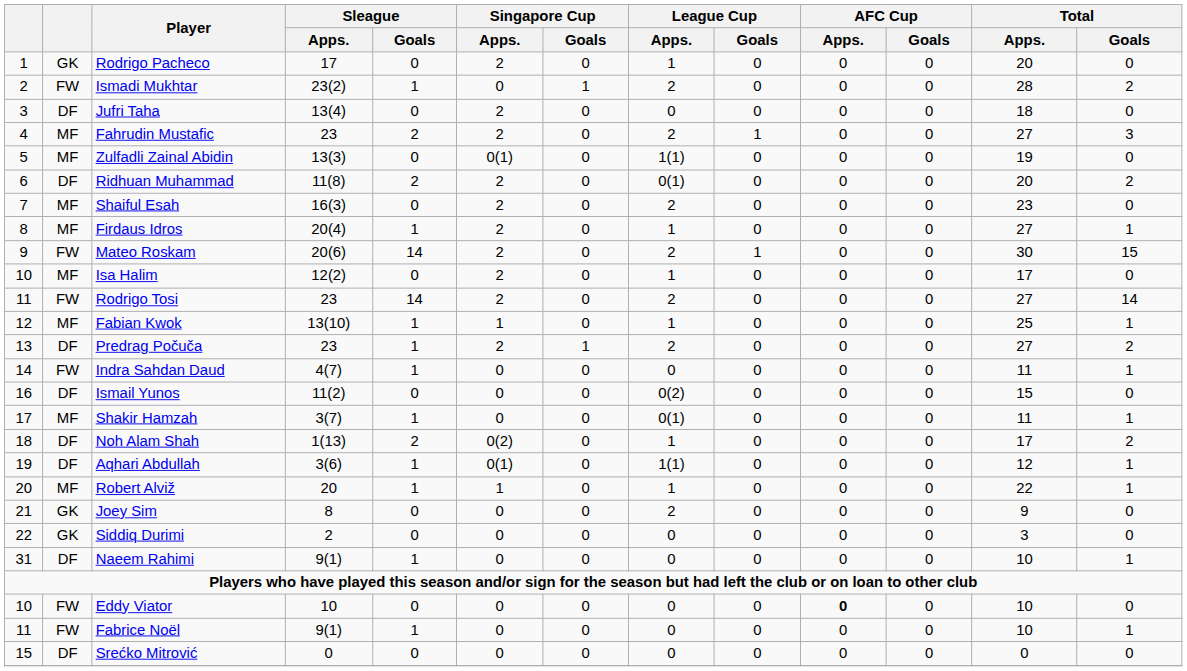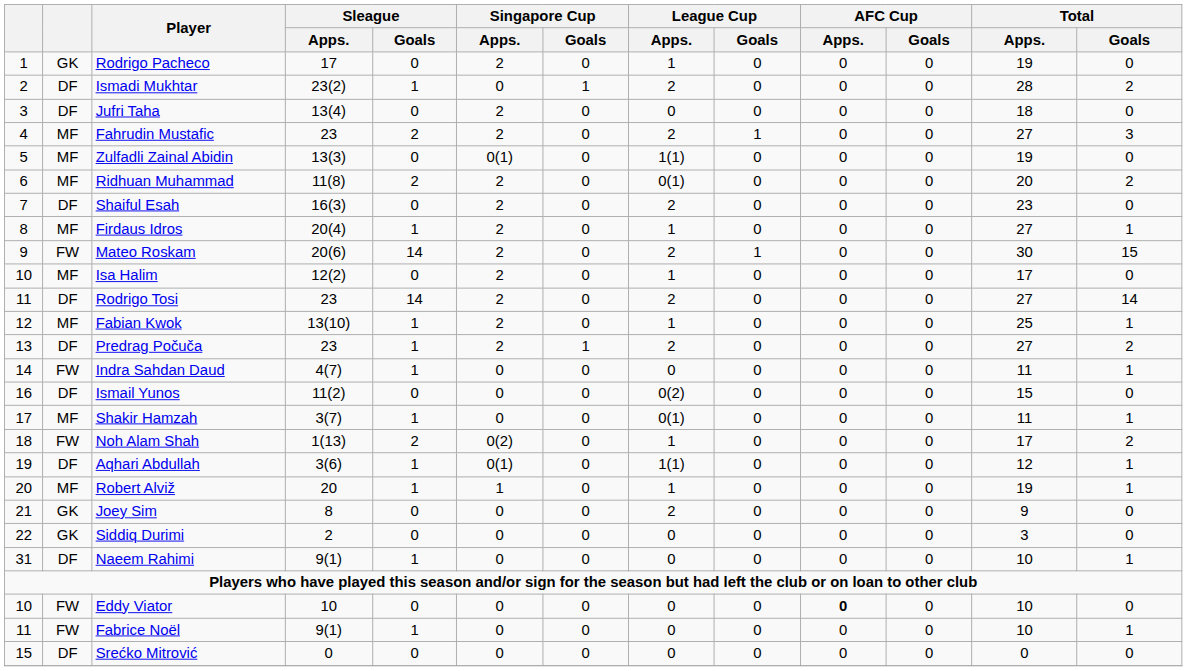 <table class="wikitable" style="text-align:center; font-size:100%; width:80%;">
 <tr>
 <th rowspan=2></th>
 <th rowspan=2></th>
 <th rowspan=2 width="200">Player</th>
 <th colspan=2 width="105">Sleague</th>
 <th colspan=2 width="105">Singapore Cup</th>
 <th colspan=2 width="105">League Cup</th>
 <th colspan=2 width="105">AFC Cup</th>
 <th colspan=2 width="130">Total</th>
 </tr>
 <tr>
 <th>Apps.</th>
 <th>Goals</th>
 <th>Apps.</th>
 <th>Goals</th>
 <th>Apps.</th>
 <th>Goals</th>
 <th>Apps.</th>
 <th>Goals</th>
 <th>Apps.</th>
 <th>Goals</th>
 </tr>
 <tr>
 <td>1</td>
 <td>GK</td>
 <td align="left"> <a href='#'>Rodrigo Pacheco</a></td>
 <td>17</td>
 <td>0</td>
 <td>2</td>
 <td>0</td>
 <td>1</td>
 <td>0</td>
 <td>0</td>
 <td>0</td>
-<td>20</td>
+<td>19</td>
 <td>0</td>
 </tr>
 <tr>
 <td>2</td>
-<td>FW</td>
+<td>DF</td>
 <td align="left"> <a href='#'>Ismadi Mukhtar</a></td>
 <td>23(2)</td>
 <td>1</td>
 <td>0</td>
 <td>1</td>
 <td>2</td>
 <td>0</td>
 <td>0</td>
 <td>0</td>
 <td>28</td>
 <td>2</td>
 </tr>
 <tr>
 <td>3</td>
 <td>DF</td>
 <td align="left"> <a href='#'>Jufri Taha</a></td>
 <td>13(4)</td>
 <td>0</td>
 <td>2</td>
 <td>0</td>
 <td>0</td>
 <td>0</td>
 <td>0</td>
 <td>0</td>
 <td>18</td>
 <td>0</td>
 </tr>
 <tr>
 <td>4</td>
 <td>MF</td>
 <td align="left"> <a href='#'>Fahrudin Mustafic</a></td>
 <td>23</td>
 <td>2</td>
 <td>2</td>
 <td>0</td>
 <td>2</td>
 <td>1</td>
 <td>0</td>
 <td>0</td>
 <td>27</td>
 <td>3</td>
 </tr>
 <tr>
 <td>5</td>
 <td>MF</td>
 <td align="left"> <a href='#'>Zulfadli Zainal Abidin</a></td>
 <td>13(3)</td>
 <td>0</td>
 <td>0(1)</td>
 <td>0</td>
 <td>1(1)</td>
 <td>0</td>
 <td>0</td>
 <td>0</td>
 <td>19</td>
 <td>0</td>
 </tr>
 <tr>
 <td>6</td>
-<td>DF</td>
+<td>MF</td>
 <td align="left"> <a href='#'>Ridhuan Muhammad</a></td>
 <td>11(8)</td>
 <td>2</td>
 <td>2</td>
 <td>0</td>
 <td>0(1)</td>
 <td>0</td>
 <td>0</td>
 <td>0</td>
 <td>20</td>
 <td>2</td>
 </tr>
 <tr>
 <td>7</td>
-<td>MF</td>
+<td>DF</td>
 <td align="left"> <a href='#'>Shaiful Esah</a></td>
 <td>16(3)</td>
 <td>0</td>
 <td>2</td>
 <td>0</td>
 <td>2</td>
 <td>0</td>
 <td>0</td>
 <td>0</td>
 <td>23</td>
 <td>0</td>
 </tr>
 <tr>
 <td>8</td>
 <td>MF</td>
 <td align="left"> <a href='#'>Firdaus Idros</a></td>
 <td>20(4)</td>
 <td>1</td>
 <td>2</td>
 <td>0</td>
 <td>1</td>
 <td>0</td>
 <td>0</td>
 <td>0</td>
 <td>27</td>
 <td>1</td>
 </tr>
 <tr>
 <td>9</td>
 <td>FW</td>
 <td align="left"> <a href='#'>Mateo Roskam</a></td>
 <td>20(6)</td>
 <td>14</td>
 <td>2</td>
 <td>0</td>
 <td>2</td>
 <td>1</td>
 <td>0</td>
 <td>0</td>
 <td>30</td>
 <td>15</td>
 </tr>
 <tr>
 <td>10</td>
 <td>MF</td>
 <td align="left"> <a href='#'>Isa Halim</a></td>
 <td>12(2)</td>
 <td>0</td>
 <td>2</td>
 <td>0</td>
 <td>1</td>
 <td>0</td>
 <td>0</td>
 <td>0</td>
 <td>17</td>
 <td>0</td>
 </tr>
 <tr>
 <td>11</td>
-<td>FW</td>
+<td>DF</td>
 <td align="left"> <a href='#'>Rodrigo Tosi</a></td>
 <td>23</td>
 <td>14</td>
 <td>2</td>
 <td>0</td>
 <td>2</td>
 <td>0</td>
 <td>0</td>
 <td>0</td>
 <td>27</td>
 <td>14</td>
 </tr>
 <tr>
 <td>12</td>
 <td>MF</td>
 <td align="left"> <a href='#'>Fabian Kwok</a></td>
 <td>13(10)</td>
 <td>1</td>
-<td>1</td>
+<td>2</td>
 <td>0</td>
 <td>1</td>
 <td>0</td>
 <td>0</td>
 <td>0</td>
 <td>25</td>
 <td>1</td>
 </tr>
 <tr>
 <td>13</td>
 <td>DF</td>
 <td align="left"> <a href='#'>Predrag Počuča</a></td>
 <td>23</td>
 <td>1</td>
 <td>2</td>
 <td>1</td>
 <td>2</td>
 <td>0</td>
 <td>0</td>
 <td>0</td>
 <td>27</td>
 <td>2</td>
 </tr>
 <tr>
 <td>14</td>
 <td>FW</td>
 <td align="left"> <a href='#'>Indra Sahdan Daud</a></td>
 <td>4(7)</td>
 <td>1</td>
 <td>0</td>
 <td>0</td>
 <td>0</td>
 <td>0</td>
 <td>0</td>
 <td>0</td>
 <td>11</td>
 <td>1</td>
 </tr>
 <tr>
 <td>16</td>
 <td>DF</td>
 <td align="left"> <a href='#'>Ismail Yunos</a></td>
 <td>11(2)</td>
 <td>0</td>
 <td>0</td>
 <td>0</td>
 <td>0(2)</td>
 <td>0</td>
 <td>0</td>
 <td>0</td>
 <td>15</td>
 <td>0</td>
 </tr>
 <tr>
 <td>17</td>
 <td>MF</td>
 <td align="left"> <a href='#'>Shakir Hamzah</a></td>
 <td>3(7)</td>
 <td>1</td>
 <td>0</td>
 <td>0</td>
 <td>0(1)</td>
 <td>0</td>
 <td>0</td>
 <td>0</td>
 <td>11</td>
 <td>1</td>
 </tr>
 <tr>
 <td>18</td>
-<td>DF</td>
+<td>FW</td>
 <td align="left"> <a href='#'>Noh Alam Shah</a></td>
 <td>1(13)</td>
 <td>2</td>
 <td>0(2)</td>
 <td>0</td>
 <td>1</td>
 <td>0</td>
 <td>0</td>
 <td>0</td>
 <td>17</td>
 <td>2</td>
 </tr>
 <tr>
 <td>19</td>
 <td>DF</td>
 <td align="left"> <a href='#'>Aqhari Abdullah</a></td>
 <td>3(6)</td>
 <td>1</td>
 <td>0(1)</td>
 <td>0</td>
 <td>1(1)</td>
 <td>0</td>
 <td>0</td>
 <td>0</td>
 <td>12</td>
 <td>1</td>
 </tr>
 <tr>
 <td>20</td>
 <td>MF</td>
 <td align="left"> <a href='#'>Robert Alviž</a></td>
 <td>20</td>
 <td>1</td>
 <td>1</td>
 <td>0</td>
 <td>1</td>
 <td>0</td>
 <td>0</td>
 <td>0</td>
-<td>22</td>
+<td>19</td>
 <td>1</td>
 </tr>
 <tr>
 <td>21</td>
 <td>GK</td>
 <td align="left"> <a href='#'>Joey Sim</a></td>
 <td>8</td>
 <td>0</td>
 <td>0</td>
 <td>0</td>
 <td>2</td>
 <td>0</td>
 <td>0</td>
 <td>0</td>
 <td>9</td>
 <td>0</td>
 </tr>
 <tr>
 <td>22</td>
 <td>GK</td>
 <td align="left"> <a href='#'>Siddiq Durimi</a></td>
 <td>2</td>
 <td>0</td>
 <td>0</td>
 <td>0</td>
 <td>0</td>
 <td>0</td>
 <td>0</td>
 <td>0</td>
 <td>3</td>
 <td>0</td>
 </tr>
 <tr>
 <td>31</td>
 <td>DF</td>
 <td align="left"> <a href='#'>Naeem Rahimi</a></td>
 <td>9(1)</td>
 <td>1</td>
 <td>0</td>
 <td>0</td>
 <td>0</td>
 <td>0</td>
 <td>0</td>
 <td>0</td>
 <td>10</td>
 <td>1</td>
 </tr>
 <tr>
 <td colspan="15"><strong>Players who have played this season and/or sign for the season but had left the club or on loan to other club</strong></td>
 </tr>
 <tr>
 <td>10</td>
 <td>FW</td>
 <td align="left"> <a href='#'>Eddy Viator</a></td>
 <td>10</td>
 <td>0</td>
 <td>0</td>
 <td>0</td>
 <td>0</td>
 <td>0</td>
 <td><strong>0</strong></td>
 <td>0</td>
 <td>10</td>
 <td>0</td>
 </tr>
 <tr>
 <td>11</td>
 <td>FW</td>
 <td align="left"> <a href='#'>Fabrice Noël</a></td>
 <td>9(1)</td>
 <td>1</td>
 <td>0</td>
 <td>0</td>
 <td>0</td>
 <td>0</td>
 <td>0</td>
 <td>0</td>
 <td>10</td>
 <td>1</td>
 </tr>
 <tr>
 <td>15</td>
 <td>DF</td>
 <td align="left"> <a href='#'>Srećko Mitrović</a></td>
 <td>0</td>
 <td>0</td>
 <td>0</td>
 <td>0</td>
 <td>0</td>
 <td>0</td>
 <td>0</td>
 <td>0</td>
 <td>0</td>
 <td>0</td>
 </tr>
 <tr>
 </tr>
 </table>
